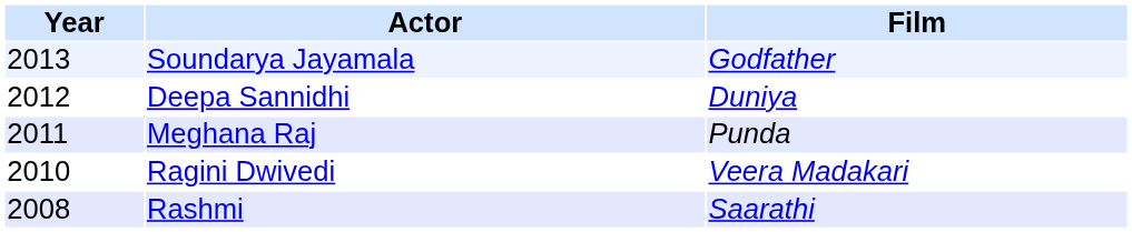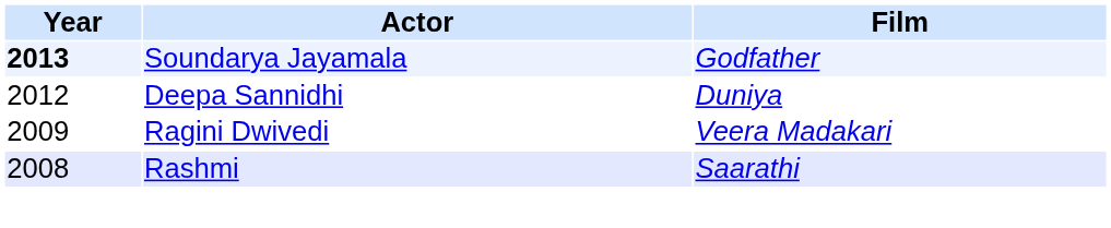 <table cellspacing="1" cellpadding="1" border="0" width="50%">
 <tr bgcolor="#d1e4fd">
 <th>Year</th>
 <th>Actor</th>
 <th>Film</th>
 </tr>
 <tr bgcolor=#edf3fe>
-<td>2013</td>
+<td><strong>2013</strong></td>
 <td><a href='#'>Soundarya Jayamala</a></td>
 <td><em><a href='#'>Godfather</a></em></td>
 </tr>
 <tr>
 <td>2012</td>
 <td><a href='#'>Deepa Sannidhi</a></td>
 <td><em><a href='#'>Duniya</a></em></td>
 </tr>
-<tr bgcolor="#e4e8ff">
-<td>2011</td>
-<td><a href='#'>Meghana Raj</a></td>
-<td><em>Punda</em></td>
-</tr>
 <tr>
-<td>2010</td>
+<td>2009</td>
 <td><a href='#'>Ragini Dwivedi</a></td>
 <td><em><a href='#'>Veera Madakari</a></em></td>
 </tr>
 <tr bgcolor="#e4e8ff">
 <td>2008</td>
 <td><a href='#'>Rashmi</a></td>
 <td><em><a href='#'>Saarathi</a></em></td>
 </tr>
 <tr>
 </tr>
 </table>
